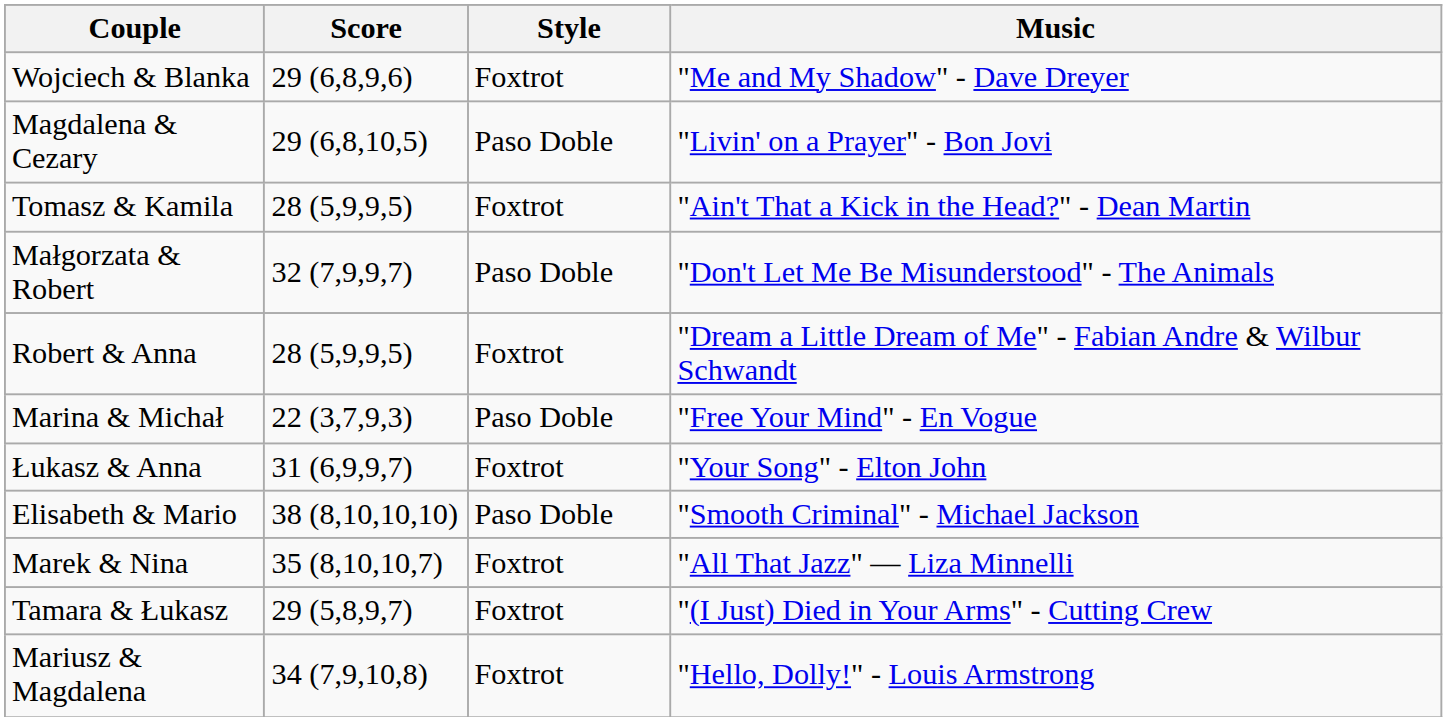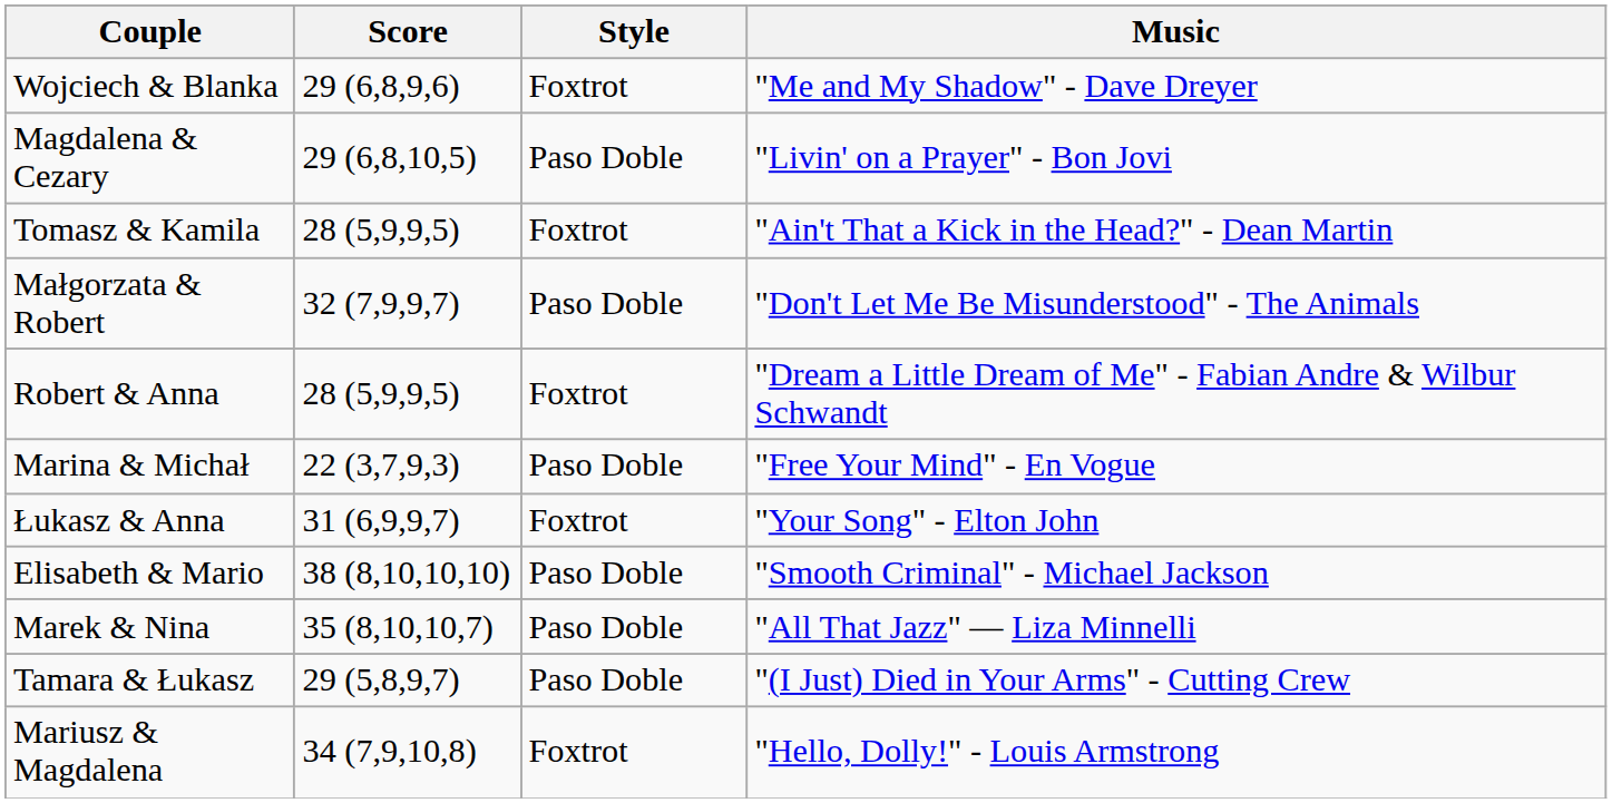 <table class="wikitable">
 <tr>
 <th width="130">Couple</th>
 <th width="100">Score</th>
 <th width="100">Style</th>
 <th width="400">Music</th>
 </tr>
 <tr>
 <td>Wojciech & Blanka</td>
 <td>29 (6,8,9,6)</td>
 <td>Foxtrot</td>
 <td>"<a href='#'>Me and My Shadow</a>" - <a href='#'>Dave Dreyer</a></td>
 </tr>
 <tr>
 <td>Magdalena & Cezary</td>
 <td>29 (6,8,10,5)</td>
 <td>Paso Doble</td>
 <td>"<a href='#'>Livin' on a Prayer</a>" - <a href='#'>Bon Jovi</a></td>
 </tr>
 <tr>
 <td>Tomasz & Kamila</td>
 <td>28 (5,9,9,5)</td>
 <td>Foxtrot</td>
 <td>"<a href='#'>Ain't That a Kick in the Head?</a>" - <a href='#'>Dean Martin</a></td>
 </tr>
 <tr>
 <td>Małgorzata & Robert</td>
 <td>32 (7,9,9,7)</td>
 <td>Paso Doble</td>
 <td>"<a href='#'>Don't Let Me Be Misunderstood</a>" - <a href='#'>The Animals</a></td>
 </tr>
 <tr>
 <td>Robert & Anna</td>
 <td>28 (5,9,9,5)</td>
 <td>Foxtrot</td>
 <td>"<a href='#'>Dream a Little Dream of Me</a>" - <a href='#'>Fabian Andre</a> & <a href='#'>Wilbur Schwandt</a></td>
 </tr>
 <tr>
 <td>Marina & Michał</td>
 <td>22 (3,7,9,3)</td>
 <td>Paso Doble</td>
 <td>"<a href='#'>Free Your Mind</a>" - <a href='#'>En Vogue</a></td>
 </tr>
 <tr>
 <td>Łukasz & Anna</td>
 <td>31 (6,9,9,7)</td>
 <td>Foxtrot</td>
 <td>"<a href='#'>Your Song</a>" - <a href='#'>Elton John</a></td>
 </tr>
 <tr>
 <td>Elisabeth & Mario</td>
 <td>38 (8,10,10,10)</td>
 <td>Paso Doble</td>
 <td>"<a href='#'>Smooth Criminal</a>" - <a href='#'>Michael Jackson</a></td>
 </tr>
 <tr>
 <td>Marek & Nina</td>
 <td>35 (8,10,10,7)</td>
-<td>Foxtrot</td>
+<td>Paso Doble</td>
 <td>"<a href='#'>All That Jazz</a>" — <a href='#'>Liza Minnelli</a></td>
 </tr>
 <tr>
 <td>Tamara & Łukasz</td>
 <td>29 (5,8,9,7)</td>
-<td>Foxtrot</td>
+<td>Paso Doble</td>
 <td>"<a href='#'>(I Just) Died in Your Arms</a>" - <a href='#'>Cutting Crew</a></td>
 </tr>
 <tr>
 <td>Mariusz & Magdalena</td>
 <td>34 (7,9,10,8)</td>
 <td>Foxtrot</td>
 <td>"<a href='#'>Hello, Dolly!</a>" - <a href='#'>Louis Armstrong</a></td>
 </tr>
 <tr>
 </tr>
 </table>
